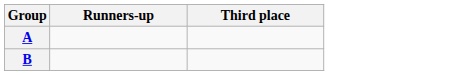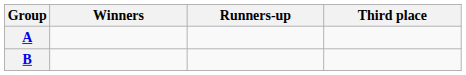 <table class=wikitable>
 <tr>
 <th>Group</th>
+<th width=150>Winners</th>
 <th width=150>Runners-up</th>
 <th width=150>Third place</th>
 </tr>
 <tr>
 <th><a href='#'>A</a></th>
 <td></td>
 <td></td>
+<td></td>
 </tr>
 <tr>
 <th><a href='#'>B</a></th>
 <td></td>
 <td></td>
+<td></td>
 </tr>
 </table>
